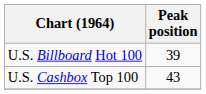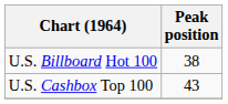 <table class="wikitable">
 <tr>
 <th>Chart (1964)</th>
 <th>Peak<br>position</th>
 </tr>
 <tr>
 <td>U.S. <em><a href='#'>Billboard</a></em> <a href='#'>Hot 100</a></td>
-<td style="text-align:center;">39</td>
+<td style="text-align:center;">38</td>
 </tr>
 <tr>
 <td>U.S. <em><a href='#'>Cashbox</a></em> Top 100</td>
 <td align="center">43</td>
 </tr>
 <tr>
 </tr>
 </table>
